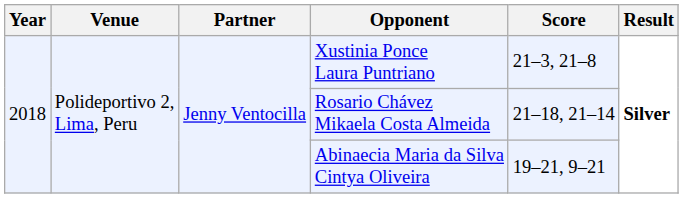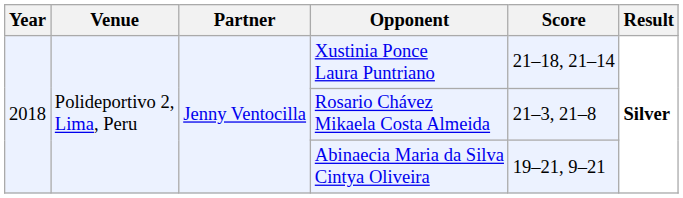 <table class="sortable wikitable" style="font-size: 90%;">
 <tr>
 <th>Year</th>
 <th>Venue</th>
 <th>Partner</th>
 <th>Opponent</th>
 <th>Score</th>
 <th>Result</th>
 </tr>
 <tr style="background:#ECF2FF">
 <td rowspan="3" align="center">2018</td>
 <td rowspan="3" align="left">Polideportivo 2,<br><a href='#'>Lima</a>, Peru</td>
 <td rowspan="3" align="left"> <a href='#'>Jenny Ventocilla</a></td>
 <td align="left"> <a href='#'>Xustinia Ponce</a><br> <a href='#'>Laura Puntriano</a></td>
-<td>21–3, 21–8</td>
+<td>21–18, 21–14</td>
 <td rowspan="3" style="text-align:left; background:white"> <strong>Silver</strong></td>
 </tr>
 <tr style="background:#ECF2FF">
 <td align="left"> <a href='#'>Rosario Chávez</a><br> <a href='#'>Mikaela Costa Almeida</a></td>
-<td>21–18, 21–14</td>
+<td>21–3, 21–8</td>
 </tr>
 <tr style="background:#ECF2FF">
 <td align="left"> <a href='#'>Abinaecia Maria da Silva</a><br> <a href='#'>Cintya Oliveira</a></td>
 <td>19–21, 9–21</td>
 </tr>
 </table>
